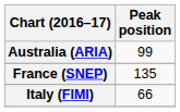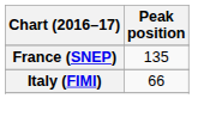 <table class="wikitable sortable plainrowheaders" style="text-align:center">
 <tr>
 <th scope="col">Chart (2016–17)</th>
 <th scope="col">Peak<br>position</th>
-</tr>
-<tr>
-<th scope="row">Australia (<a href='#'>ARIA</a>)</th>
-<td>99</td>
 </tr>
 <tr>
 </tr>
 <tr>
 </tr>
 <tr>
 </tr>
 <tr>
 </tr>
 <tr>
 </tr>
 <tr>
 <th scope="row">France (<a href='#'>SNEP</a>)</th>
 <td>135</td>
 </tr>
 <tr>
 </tr>
 <tr>
 </tr>
 <tr>
 </tr>
 <tr>
 <th scope="row">Italy (<a href='#'>FIMI</a>)</th>
 <td>66</td>
 </tr>
 <tr>
 </tr>
 <tr>
 </tr>
 <tr>
 </tr>
 <tr>
 </tr>
 <tr>
 </tr>
 <tr>
 </tr>
 <tr>
 </tr>
 <tr>
 </tr>
 <tr>
 </tr>
 </table>
